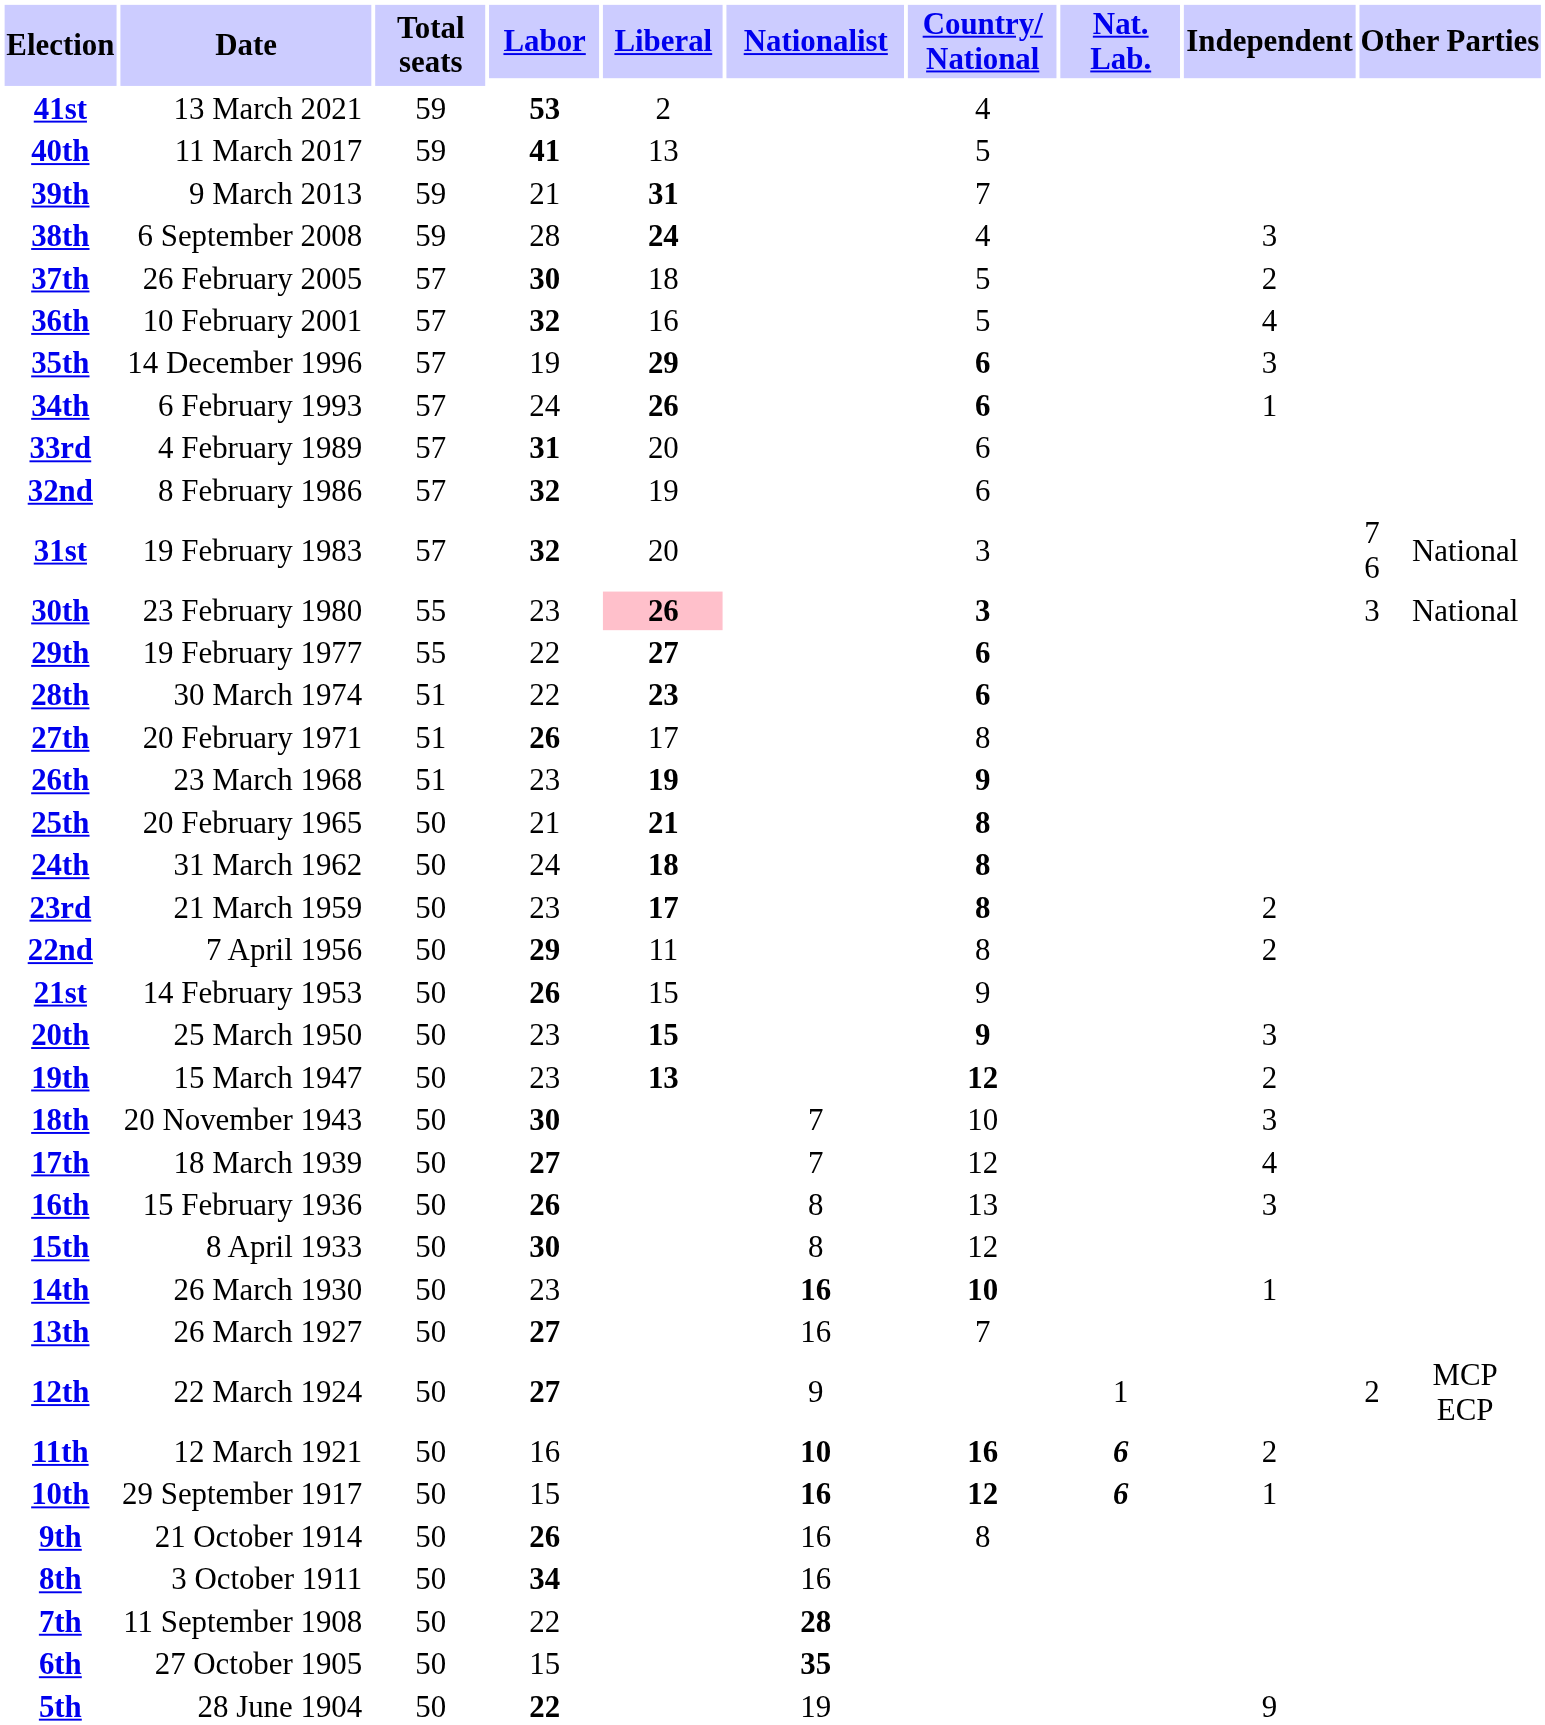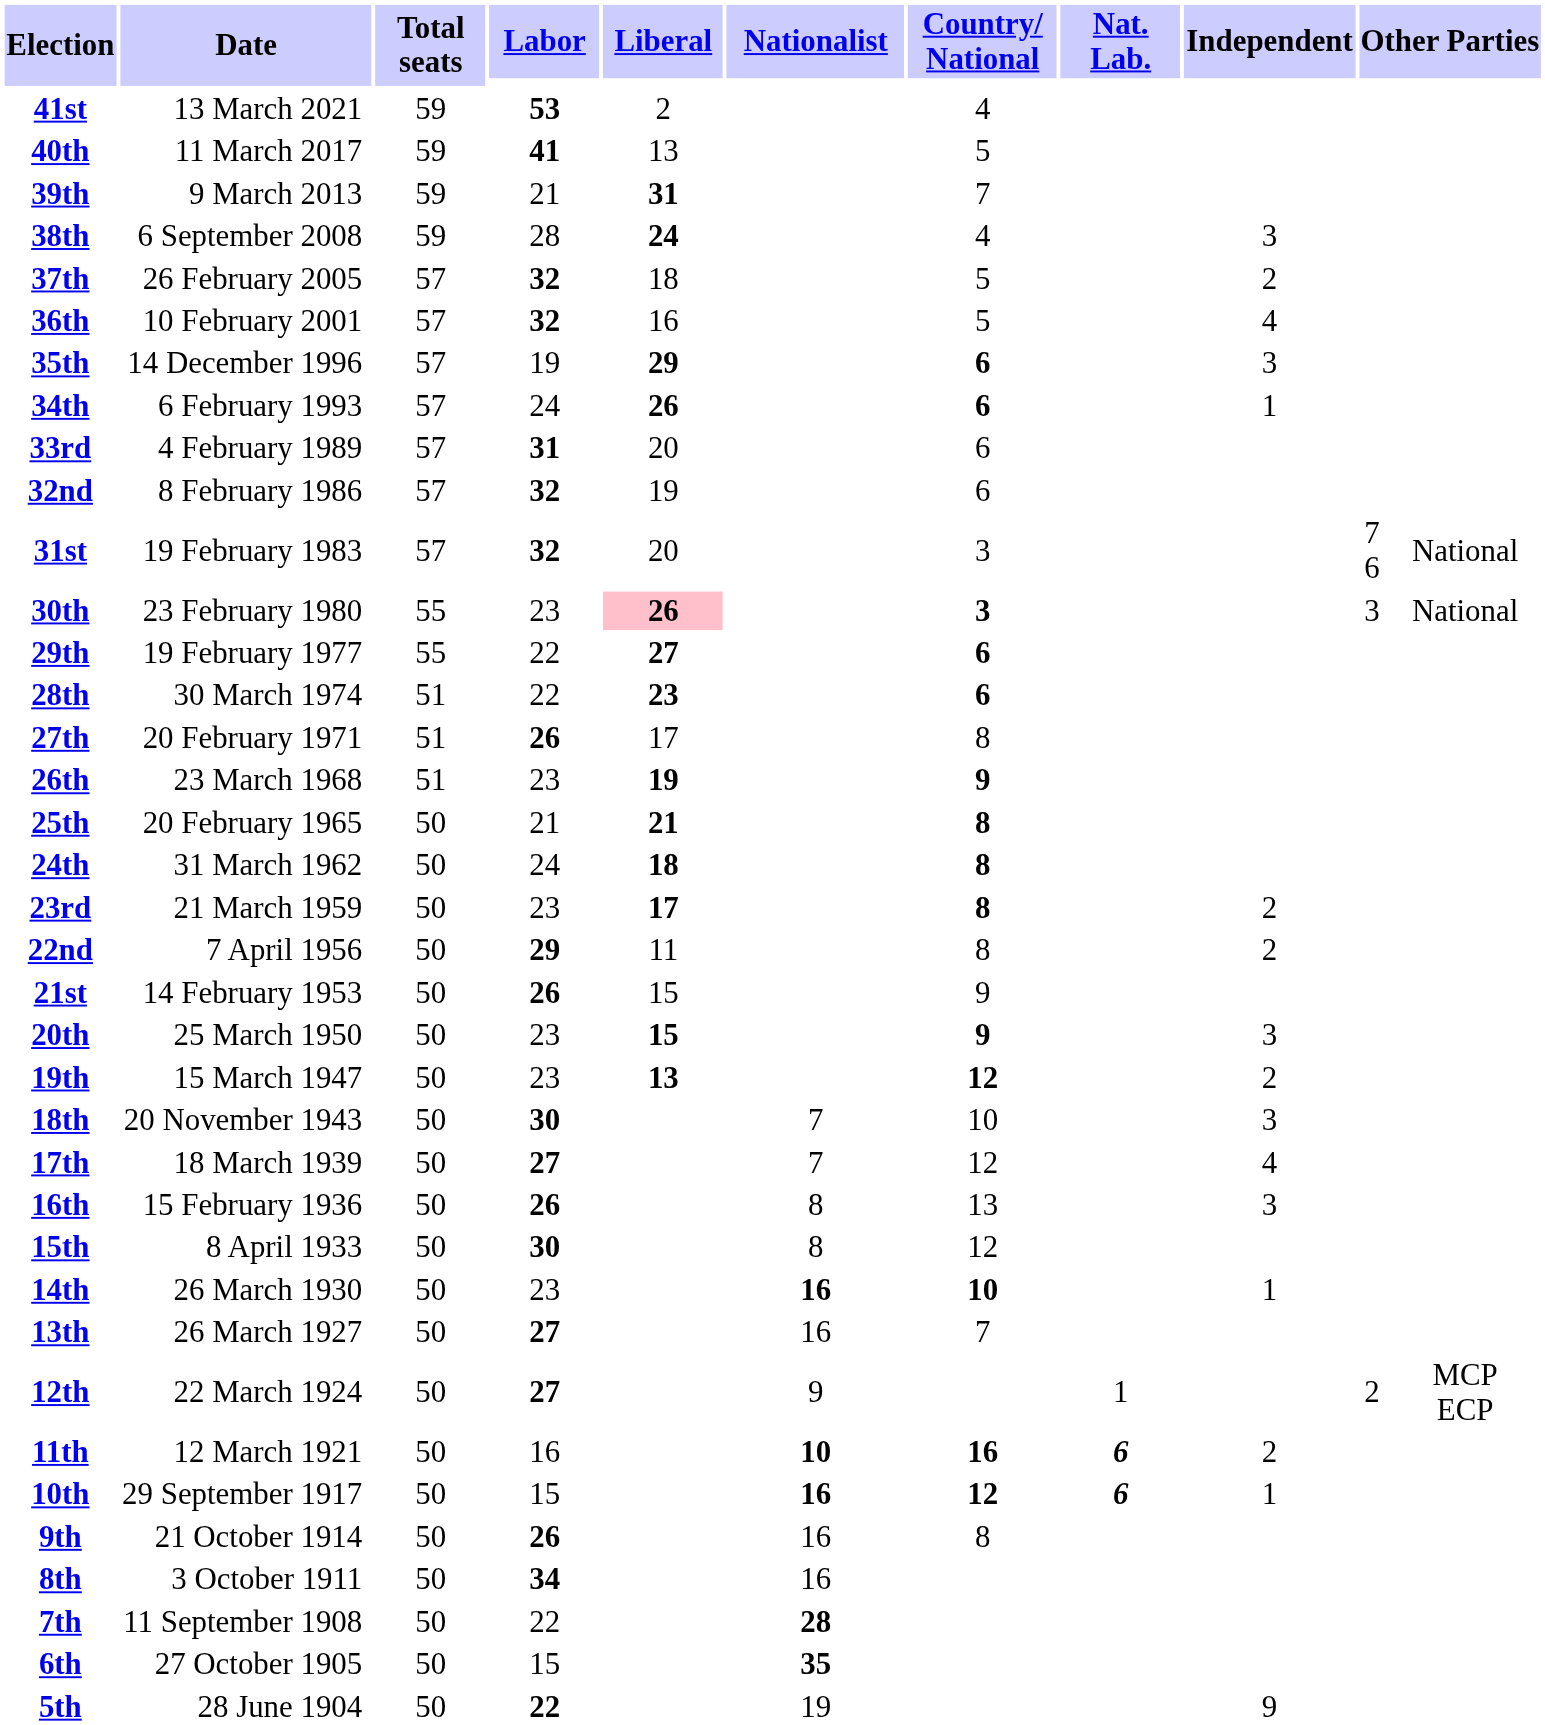 <table class="toccolours" style="margin:0 auto; clear:both;" border=0>
 <tr style="background:#ccf">
 <th rowspan=2>Election</th>
 <th colspan=2 rowspan=2>Date</th>
 <th width=55 rowspan=2>Total seats</th>
 <th width=55><a href='#'>Labor</a></th>
 <th width=60><a href='#'>Liberal</a> </th>
 <th width=90><a href='#'>Nationalist</a> </th>
 <th width=75><a href='#'>Country/ National</a> </th>
 <th width=60><a href='#'>Nat. Lab.</a> </th>
 <th width=80>Independent</th>
 <th colspan="2">Other Parties</th>
 </tr>
 <tr>
 <td></td>
 <td></td>
 <td></td>
 <td></td>
 <td></td>
 <td></td>
 <td></td>
 </tr>
 <tr>
 <th width=45><a href='#'>41st</a></th>
 <td align="right">13 March 2021</td>
 <td></td>
 <td align="center">59</td>
 <td align="center"><strong>53</strong></td>
 <td align="center">2</td>
 <td align="center"></td>
 <td align="center">4</td>
 <td align="center"></td>
 <td align="center"></td>
 <td align="center"></td>
 <td align="center"></td>
 </tr>
 <tr>
 <th width=45><a href='#'>40th</a></th>
 <td align="right">11 March 2017</td>
 <td></td>
 <td align="center">59</td>
 <td align="center"><strong>41</strong></td>
 <td align="center">13</td>
 <td align="center"></td>
 <td align="center">5</td>
 <td align="center"></td>
 <td align="center"></td>
 <td align="center"></td>
 <td align="center"></td>
 </tr>
 <tr>
 <th width=45><a href='#'>39th</a></th>
 <td align="right">9 March 2013</td>
 <td></td>
 <td align="center">59</td>
 <td align="center">21</td>
 <td align="center"><strong>31</strong></td>
 <td align="center"></td>
 <td align="center">7</td>
 <td align="center"></td>
 <td align="center"></td>
 <td align="center"></td>
 <td align="center"></td>
 </tr>
 <tr>
 <th width=45><a href='#'>38th</a></th>
 <td align="right">6 September 2008</td>
 <td></td>
 <td align="center">59</td>
 <td align="center">28</td>
 <td align="center"><strong>24</strong></td>
 <td align="center"></td>
 <td align="center">4</td>
 <td align="center"></td>
 <td align="center">3</td>
 <td align="center"></td>
 <td align="center"></td>
 </tr>
 <tr>
 <th width=45><a href='#'>37th</a></th>
 <td align="right">26 February 2005</td>
 <td></td>
 <td align="center">57</td>
-<td align="center"><strong>30</strong></td>
+<td align="center"><strong>32</strong></td>
 <td align="center">18</td>
 <td align="center"></td>
 <td align="center">5</td>
 <td align="center"></td>
 <td align="center">2</td>
 <td align="center"></td>
 <td align="center"></td>
 </tr>
 <tr>
 <th><a href='#'>36th</a></th>
 <td align="right">10 February 2001</td>
 <td></td>
 <td align="center">57</td>
 <td align="center"><strong>32</strong></td>
 <td align="center">16</td>
 <td align="center"></td>
 <td align="center">5</td>
 <td align="center"></td>
 <td align="center">4</td>
 <td align="center"></td>
 <td align="center"></td>
 </tr>
 <tr>
 <th><a href='#'>35th</a></th>
 <td align="right">14 December 1996</td>
 <td></td>
 <td align="center">57</td>
 <td align="center">19</td>
 <td align="center"><strong>29</strong></td>
 <td align="center"></td>
 <td align="center"><strong>6</strong></td>
 <td align="center"></td>
 <td align="center">3</td>
 <td align="center"></td>
 <td align="center"></td>
 </tr>
 <tr>
 <th><a href='#'>34th</a></th>
 <td align="right">6 February 1993</td>
 <td></td>
 <td align="center">57</td>
 <td align="center">24</td>
 <td align="center"><strong>26</strong></td>
 <td align="center"></td>
 <td align="center"><strong>6</strong></td>
 <td align="center"></td>
 <td align="center">1</td>
 <td align="center"></td>
 <td align="center"></td>
 </tr>
 <tr>
 <th><a href='#'>33rd</a></th>
 <td align="right">4 February 1989</td>
 <td></td>
 <td align="center">57</td>
 <td align="center"><strong>31</strong></td>
 <td align="center">20</td>
 <td align="center"></td>
 <td align="center">6</td>
 <td align="center"></td>
 <td align="center"></td>
 <td align="center"></td>
 <td align="center"></td>
 </tr>
 <tr>
 <th><a href='#'>32nd</a></th>
 <td align="right">8 February 1986</td>
 <td></td>
 <td align="center">57</td>
 <td align="center"><strong>32</strong></td>
 <td align="center">19</td>
 <td align="center"></td>
 <td align="center">6</td>
 <td align="center"></td>
 <td align="center"></td>
 <td align="center"></td>
 <td align="center"></td>
 </tr>
 <tr>
 <th><a href='#'>31st</a></th>
 <td align="right">19 February 1983</td>
 <td></td>
 <td align="center">57</td>
 <td align="center"><strong>32</strong></td>
 <td align="center">20</td>
 <td align="center"></td>
 <td align="center">3</td>
 <td align="center"></td>
 <td align="center"></td>
 <td align="center">7<br>6</td>
 <td align="center">National </td>
 </tr>
 <tr>
 <th><a href='#'>30th</a></th>
 <td align="right">23 February 1980</td>
 <td></td>
 <td align="center">55</td>
 <td align="center">23</td>
 <td align="center" style="background: pink;"><strong>26</strong></td>
 <td align="center"></td>
 <td align="center"><strong>3</strong></td>
 <td align="center"></td>
 <td align="center"></td>
 <td align="center">3</td>
 <td align="center">National </td>
 </tr>
 <tr>
 <th><a href='#'>29th</a></th>
 <td align="right">19 February 1977</td>
 <td></td>
 <td align="center">55</td>
 <td align="center">22</td>
 <td align="center"><strong>27</strong></td>
 <td align="center"></td>
 <td align="center"><strong>6</strong></td>
 <td align="center"></td>
 <td align="center"></td>
 <td align="center"></td>
 <td align="center"></td>
 </tr>
 <tr>
 <th><a href='#'>28th</a></th>
 <td align="right">30 March 1974</td>
 <td></td>
 <td align="center">51</td>
 <td align="center">22</td>
 <td align="center"><strong>23</strong></td>
 <td align="center"></td>
 <td align="center"><strong>6</strong></td>
 <td align="center"></td>
 <td align="center"></td>
 <td align="center"></td>
 <td align="center"></td>
 </tr>
 <tr>
 <th><a href='#'>27th</a></th>
 <td align="right">20 February 1971</td>
 <td></td>
 <td align="center">51</td>
 <td align="center"><strong>26</strong></td>
 <td align="center">17</td>
 <td align="center"></td>
 <td align="center">8</td>
 <td align="center"></td>
 <td align="center"></td>
 <td align="center"></td>
 <td align="center"></td>
 </tr>
 <tr>
 <th><a href='#'>26th</a></th>
 <td align="right">23 March 1968</td>
 <td></td>
 <td align="center">51</td>
 <td align="center">23</td>
 <td align="center"><strong>19</strong></td>
 <td align="center"></td>
 <td align="center"><strong>9</strong></td>
 <td align="center"></td>
 <td align="center"></td>
 <td align="center"></td>
 <td align="center"></td>
 </tr>
 <tr>
 <th><a href='#'>25th</a></th>
 <td align="right">20 February 1965</td>
 <td></td>
 <td align="center">50</td>
 <td align="center">21</td>
 <td align="center"><strong>21</strong></td>
 <td align="center"></td>
 <td align="center"><strong>8</strong></td>
 <td align="center"></td>
 <td align="center"></td>
 <td align="center"></td>
 <td align="center"></td>
 </tr>
 <tr>
 <th><a href='#'>24th</a></th>
 <td align="right">31 March 1962</td>
 <td></td>
 <td align="center">50</td>
 <td align="center">24</td>
 <td align="center"><strong>18</strong></td>
 <td align="center"></td>
 <td align="center"><strong>8</strong></td>
 <td align="center"></td>
 <td align="center"></td>
 <td align="center"></td>
 <td align="center"></td>
 </tr>
 <tr>
 <th><a href='#'>23rd</a></th>
 <td align="right">21 March 1959</td>
 <td></td>
 <td align="center">50</td>
 <td align="center">23</td>
 <td align="center"><strong>17</strong></td>
 <td align="center"></td>
 <td align="center"><strong>8</strong></td>
 <td align="center"></td>
 <td align="center">2</td>
 <td align="center"></td>
 <td align="center"></td>
 </tr>
 <tr>
 <th><a href='#'>22nd</a></th>
 <td align="right">7 April 1956</td>
 <td></td>
 <td align="center">50</td>
 <td align="center"><strong>29</strong></td>
 <td align="center">11</td>
 <td align="center"></td>
 <td align="center">8</td>
 <td align="center"></td>
 <td align="center">2</td>
 <td align="center"></td>
 <td align="center"></td>
 </tr>
 <tr>
 <th><a href='#'>21st</a></th>
 <td align="right">14 February 1953</td>
 <td></td>
 <td align="center">50</td>
 <td align="center"><strong>26</strong></td>
 <td align="center">15</td>
 <td align="center"></td>
 <td align="center">9</td>
 <td align="center"></td>
 <td align="center"></td>
 <td align="center"></td>
 <td align="center"></td>
 </tr>
 <tr>
 <th><a href='#'>20th</a></th>
 <td align="right">25 March 1950</td>
 <td></td>
 <td align="center">50</td>
 <td align="center">23</td>
 <td align="center"><strong>15</strong></td>
 <td align="center"></td>
 <td align="center"><strong>9</strong></td>
 <td align="center"></td>
 <td align="center">3</td>
 <td align="center"></td>
 <td align="center"></td>
 </tr>
 <tr>
 <th><a href='#'>19th</a></th>
 <td align="right">15 March 1947</td>
 <td></td>
 <td align="center">50</td>
 <td align="center">23</td>
 <td align="center"><strong>13</strong></td>
 <td align="center"></td>
 <td align="center"><strong>12</strong></td>
 <td align="center"></td>
 <td align="center">2</td>
 <td align="center"></td>
 <td align="center"></td>
 </tr>
 <tr>
 <th><a href='#'>18th</a></th>
 <td align="right">20 November 1943</td>
 <td></td>
 <td align="center">50</td>
 <td align="center"><strong>30</strong></td>
 <td align="center"></td>
 <td align="center">7</td>
 <td align="center">10</td>
 <td align="center"></td>
 <td align="center">3</td>
 <td align="center"></td>
 <td align="center"></td>
 </tr>
 <tr>
 <th><a href='#'>17th</a></th>
 <td align="right">18 March 1939</td>
 <td></td>
 <td align="center">50</td>
 <td align="center"><strong>27</strong></td>
 <td align="center"></td>
 <td align="center">7</td>
 <td align="center">12</td>
 <td align="center"></td>
 <td align="center">4</td>
 <td align="center"></td>
 <td align="center"></td>
 </tr>
 <tr>
 <th><a href='#'>16th</a></th>
 <td align="right">15 February 1936</td>
 <td></td>
 <td align="center">50</td>
 <td align="center"><strong>26</strong></td>
 <td align="center"></td>
 <td align="center">8</td>
 <td align="center">13</td>
 <td align="center"></td>
 <td align="center">3</td>
 <td align="center"></td>
 <td align="center"></td>
 </tr>
 <tr>
 <th><a href='#'>15th</a></th>
 <td align="right">8 April 1933</td>
 <td></td>
 <td align="center">50</td>
 <td align="center"><strong>30</strong></td>
 <td align="center"></td>
 <td align="center">8</td>
 <td align="center">12</td>
 <td align="center"></td>
 <td align="center"></td>
 <td align="center"></td>
 <td align="center"></td>
 </tr>
 <tr>
 <th><a href='#'>14th</a></th>
 <td align="right">26 March 1930</td>
 <td></td>
 <td align="center">50</td>
 <td align="center">23</td>
 <td align="center"></td>
 <td align="center"><strong>16</strong></td>
 <td align="center"><strong>10</strong></td>
 <td align="center"></td>
 <td align="center">1</td>
 <td align="center"></td>
 <td align="center"></td>
 </tr>
 <tr>
 <th><a href='#'>13th</a></th>
 <td align="right">26 March 1927</td>
 <td></td>
 <td align="center">50</td>
 <td align="center"><strong>27</strong></td>
 <td align="center"></td>
 <td align="center">16</td>
 <td align="center">7</td>
 <td align="center"></td>
 <td align="center"></td>
 <td align="center"></td>
 <td align="center"></td>
 </tr>
 <tr>
 <th><a href='#'>12th</a></th>
 <td align="right">22 March 1924</td>
 <td></td>
 <td align="center">50</td>
 <td align="center"><strong>27</strong></td>
 <td align="center"></td>
 <td align="center">9</td>
 <td align="center"></td>
 <td align="center">1</td>
 <td align="center"></td>
 <td align="center">2</td>
 <td align="center">MCP<br>ECP</td>
 </tr>
 <tr>
 <th><a href='#'>11th</a></th>
 <td align="right">12 March 1921</td>
 <td></td>
 <td align="center">50</td>
 <td align="center">16</td>
 <td align="center"></td>
 <td align="center"><strong>10</strong></td>
 <td align="center"><strong>16</strong></td>
 <td align="center"><strong><em>6</em></strong></td>
 <td align="center">2</td>
 <td align="center"></td>
 <td align="center"></td>
 </tr>
 <tr>
 <th><a href='#'>10th</a></th>
 <td align="right">29 September 1917</td>
 <td></td>
 <td align="center">50</td>
 <td align="center">15</td>
 <td align="center"></td>
 <td align="center"><strong>16</strong></td>
 <td align="center"><strong>12</strong></td>
 <td align="center"><strong><em>6</em></strong></td>
 <td align="center">1</td>
 <td align="center"></td>
 <td align="center"></td>
 </tr>
 <tr>
 <th><a href='#'>9th</a></th>
 <td align="right">21 October 1914</td>
 <td></td>
 <td align="center">50</td>
 <td align="center"><strong>26</strong></td>
 <td align="center"></td>
 <td align="center">16</td>
 <td align="center">8</td>
 <td align="center"></td>
 <td align="center"></td>
 <td align="center"></td>
 <td align="center"></td>
 </tr>
 <tr>
 <th><a href='#'>8th</a></th>
 <td align="right">3 October 1911</td>
 <td></td>
 <td align="center">50</td>
 <td align="center"><strong>34</strong></td>
 <td align="center"></td>
 <td align="center">16</td>
 <td align="center"></td>
 <td align="center"></td>
 <td align="center"></td>
 <td align="center"></td>
 <td align="center"></td>
 </tr>
 <tr>
 <th><a href='#'>7th</a></th>
 <td align="right">11 September 1908</td>
 <td></td>
 <td align="center">50</td>
 <td align="center">22</td>
 <td align="center"></td>
 <td align="center"><strong>28</strong></td>
 <td align="center"></td>
 <td align="center"></td>
 <td align="center"></td>
 <td align="center"></td>
 <td align="center"></td>
 </tr>
 <tr>
 <th><a href='#'>6th</a></th>
 <td align="right">27 October 1905</td>
 <td></td>
 <td align="center">50</td>
 <td align="center">15</td>
 <td align="center"></td>
 <td align="center"><strong>35</strong></td>
 <td align="center"></td>
 <td align="center"></td>
 <td align="center"></td>
 <td align="center"></td>
 <td align="center"></td>
 </tr>
 <tr>
 <th><a href='#'>5th</a></th>
 <td align="right">28 June 1904</td>
 <td></td>
 <td align="center">50</td>
 <td align="center"><strong>22</strong></td>
 <td align="center"></td>
 <td align="center">19</td>
 <td align="center"></td>
 <td align="center"></td>
 <td align="center">9</td>
 <td align="center"></td>
 <td align="center"></td>
 </tr>
 <tr>
 </tr>
 </table>
